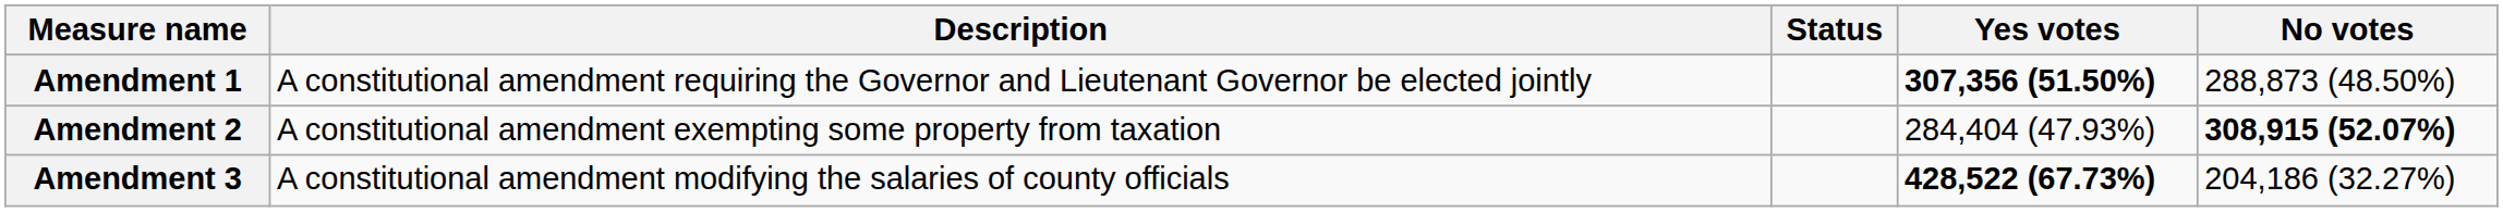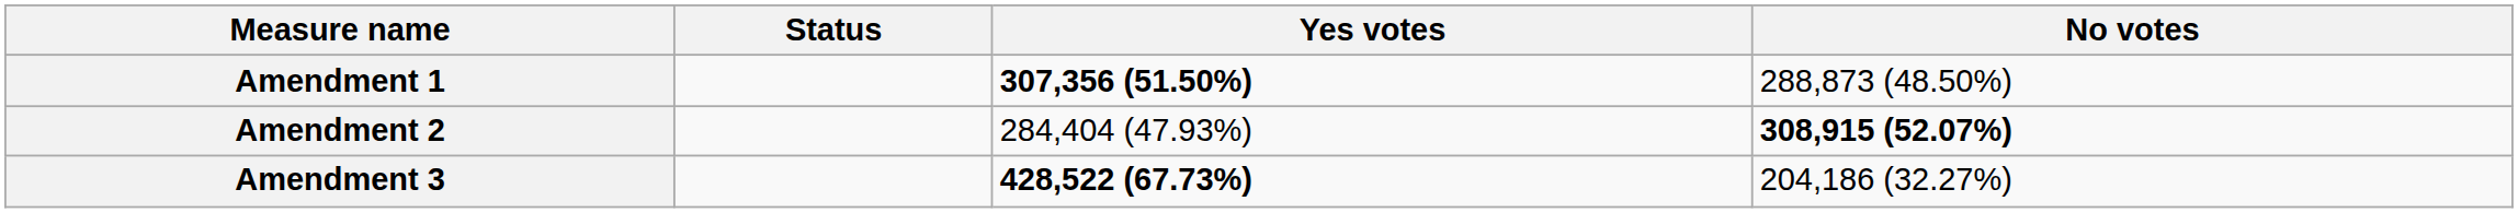 <table class="wikitable sortable plainrowheaders" style="width:100%">
 <tr>
 <th scope="col">Measure name</th>
-<th class="unsortable" scope="col">Description</th>
 <th scope="col">Status</th>
 <th scope="col">Yes votes</th>
 <th scope="col">No votes</th>
 </tr>
 <tr>
 <th scope="row">Amendment 1</th>
-<td>A constitutional amendment requiring the Governor and Lieutenant Governor be elected jointly</td>
 <td></td>
 <td><strong>307,356 (51.50%)</strong></td>
 <td>288,873 (48.50%)</td>
 </tr>
 <tr>
 <th scope="row">Amendment 2</th>
-<td>A constitutional amendment exempting some property from taxation</td>
 <td></td>
 <td>284,404 (47.93%)</td>
 <td><strong>308,915 (52.07%)</strong></td>
 </tr>
 <tr>
 <th scope="row">Amendment 3</th>
-<td>A constitutional amendment modifying the salaries of county officials</td>
 <td></td>
 <td><strong>428,522 (67.73%)</strong></td>
 <td>204,186 (32.27%)</td>
 </tr>
 </table>
